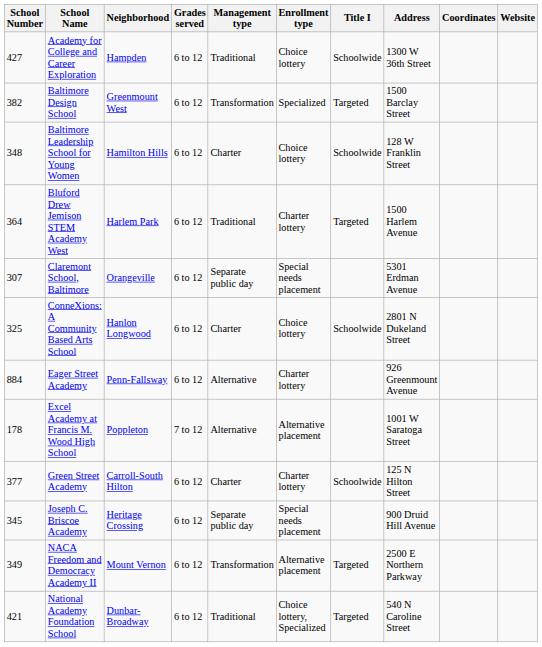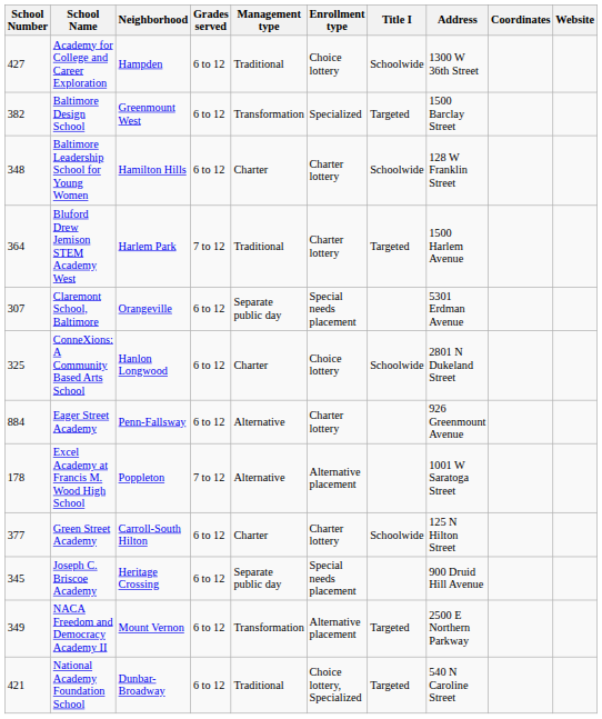 <table class="wikitable sortable">
 <tr>
 <th width="5%">School Number</th>
 <th>School Name</th>
 <th>Neighborhood</th>
 <th width="5%">Grades served</th>
 <th>Management type</th>
 <th>Enrollment type</th>
 <th>Title I</th>
 <th>Address</th>
 <th>Coordinates</th>
 <th>Website</th>
 </tr>
 <tr>
 <td>427</td>
 <td><a href='#'>Academy for College and Career Exploration</a></td>
 <td><a href='#'>Hampden</a></td>
 <td>6 to 12</td>
 <td>Traditional</td>
 <td>Choice lottery</td>
 <td>Schoolwide</td>
 <td>1300 W 36th Street</td>
 <td></td>
 <td></td>
 </tr>
 <tr>
 <td>382</td>
 <td><a href='#'>Baltimore Design School</a></td>
 <td><a href='#'>Greenmount West</a></td>
 <td>6 to 12</td>
 <td>Transformation</td>
 <td>Specialized</td>
 <td>Targeted</td>
 <td>1500 Barclay Street</td>
 <td></td>
 <td> </td>
 </tr>
 <tr>
 <td>348</td>
 <td><a href='#'>Baltimore Leadership School for Young Women</a></td>
 <td><a href='#'>Hamilton Hills</a></td>
 <td>6 to 12</td>
 <td>Charter</td>
-<td>Choice lottery</td>
+<td>Charter lottery</td>
 <td>Schoolwide</td>
 <td>128 W Franklin Street</td>
 <td></td>
 <td> </td>
 </tr>
 <tr>
 <td>364</td>
 <td><a href='#'>Bluford Drew Jemison STEM Academy West</a></td>
 <td><a href='#'>Harlem Park</a></td>
-<td>6 to 12</td>
+<td>7 to 12</td>
 <td>Traditional</td>
 <td>Charter lottery</td>
 <td>Targeted</td>
 <td>1500 Harlem Avenue</td>
 <td></td>
 <td></td>
 </tr>
 <tr>
 <td>307</td>
 <td><a href='#'>Claremont School, Baltimore</a></td>
 <td><a href='#'>Orangeville</a></td>
 <td>6 to 12</td>
 <td>Separate public day</td>
 <td>Special needs placement</td>
 <td></td>
 <td>5301 Erdman Avenue</td>
 <td></td>
 <td></td>
 </tr>
 <tr>
 <td>325</td>
 <td><a href='#'>ConneXions: A Community Based Arts School</a></td>
 <td><a href='#'>Hanlon Longwood</a></td>
 <td>6 to 12</td>
 <td>Charter</td>
 <td>Choice lottery</td>
 <td>Schoolwide</td>
 <td>2801 N Dukeland Street</td>
 <td></td>
 <td> </td>
 </tr>
 <tr>
 <td>884</td>
 <td><a href='#'>Eager Street Academy</a></td>
 <td><a href='#'>Penn-Fallsway</a></td>
 <td>6 to 12</td>
 <td>Alternative</td>
 <td>Charter lottery</td>
 <td></td>
 <td>926 Greenmount Avenue</td>
 <td></td>
 <td></td>
 </tr>
 <tr>
 <td>178</td>
 <td><a href='#'>Excel Academy at Francis M. Wood High School</a></td>
 <td><a href='#'>Poppleton</a></td>
 <td>7 to 12</td>
 <td>Alternative</td>
 <td>Alternative placement</td>
 <td></td>
 <td>1001 W Saratoga Street</td>
 <td></td>
 <td></td>
 </tr>
 <tr>
 <td>377</td>
 <td><a href='#'>Green Street Academy</a></td>
 <td><a href='#'>Carroll-South Hilton</a></td>
 <td>6 to 12</td>
 <td>Charter</td>
 <td>Charter lottery</td>
 <td>Schoolwide</td>
 <td>125 N Hilton Street</td>
 <td></td>
 <td> </td>
 </tr>
 <tr>
 <td>345</td>
 <td><a href='#'>Joseph C. Briscoe Academy</a></td>
 <td><a href='#'>Heritage Crossing</a></td>
 <td>6 to 12</td>
 <td>Separate public day</td>
 <td>Special needs placement</td>
 <td></td>
 <td>900 Druid Hill Avenue</td>
 <td></td>
 <td></td>
 </tr>
 <tr>
 <td>349</td>
 <td><a href='#'>NACA Freedom and Democracy Academy II</a></td>
 <td><a href='#'>Mount Vernon</a></td>
 <td>6 to 12</td>
 <td>Transformation</td>
 <td>Alternative placement</td>
 <td>Targeted</td>
 <td>2500 E Northern Parkway</td>
 <td></td>
 <td> </td>
 </tr>
 <tr>
 <td>421</td>
 <td><a href='#'>National Academy Foundation School</a></td>
 <td><a href='#'>Dunbar-Broadway</a></td>
 <td>6 to 12</td>
 <td>Traditional</td>
 <td>Choice lottery, Specialized</td>
 <td>Targeted</td>
 <td>540 N Caroline Street</td>
 <td></td>
 <td></td>
 </tr>
 </table>
